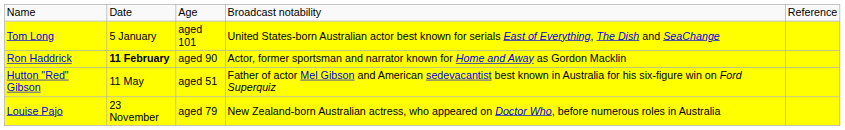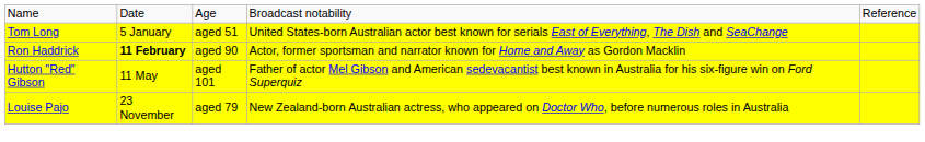 <table class="wikitable">
 <tr>
 <td>Name</td>
 <td>Date</td>
 <td>Age</td>
 <td>Broadcast notability</td>
 <td>Reference</td>
 </tr>
 <tr bgcolor=yellow>
 <td><a href='#'>Tom Long</a></td>
 <td>5 January</td>
-<td>aged 101</td>
+<td>aged 51</td>
 <td>United States-born Australian actor best known for serials <em><a href='#'>East of Everything</a></em>, <em><a href='#'>The Dish</a></em> and <em><a href='#'>SeaChange</a></em></td>
 <td></td>
 </tr>
 <tr bgcolor=yellow>
 <td><a href='#'>Ron Haddrick</a></td>
 <td><strong>11 February</strong></td>
 <td>aged 90</td>
 <td>Actor, former sportsman and narrator known for <em><a href='#'>Home and Away</a></em> as Gordon Macklin</td>
 <td></td>
 </tr>
 <tr bgcolor=yellow>
 <td><a href='#'>Hutton "Red" Gibson</a></td>
 <td>11 May</td>
-<td>aged 51</td>
+<td>aged 101</td>
 <td>Father of actor  <a href='#'>Mel Gibson</a> and American <a href='#'>sedevacantist</a> best known in Australia for his six-figure win on <em>Ford Superquiz</em></td>
 <td></td>
 </tr>
 <tr bgcolor=yellow>
 <td><a href='#'>Louise Pajo</a></td>
 <td>23 November</td>
 <td>aged 79</td>
 <td>New Zealand-born Australian actress, who appeared on <em><a href='#'>Doctor Who</a></em>, before numerous roles in Australia</td>
 <td></td>
 </tr>
 </table>
